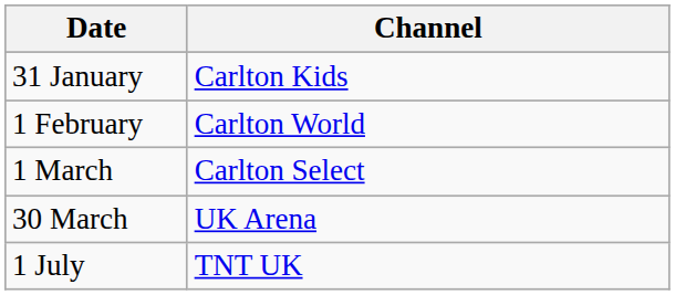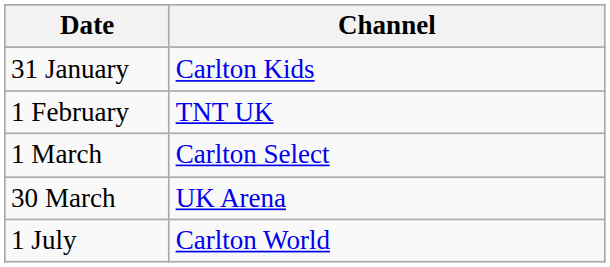 <table class="wikitable">
 <tr>
 <th width=90>Date</th>
 <th width=250>Channel</th>
 </tr>
 <tr>
 <td>31 January</td>
 <td><a href='#'>Carlton Kids</a></td>
 </tr>
 <tr>
 <td>1 February</td>
-<td><a href='#'>Carlton World</a></td>
+<td><a href='#'>TNT UK</a></td>
 </tr>
 <tr>
 <td>1 March</td>
 <td><a href='#'>Carlton Select</a></td>
 </tr>
 <tr>
 <td>30 March</td>
 <td><a href='#'>UK Arena</a></td>
 </tr>
 <tr>
 <td>1 July</td>
-<td><a href='#'>TNT UK</a></td>
+<td><a href='#'>Carlton World</a></td>
 </tr>
 </table>
